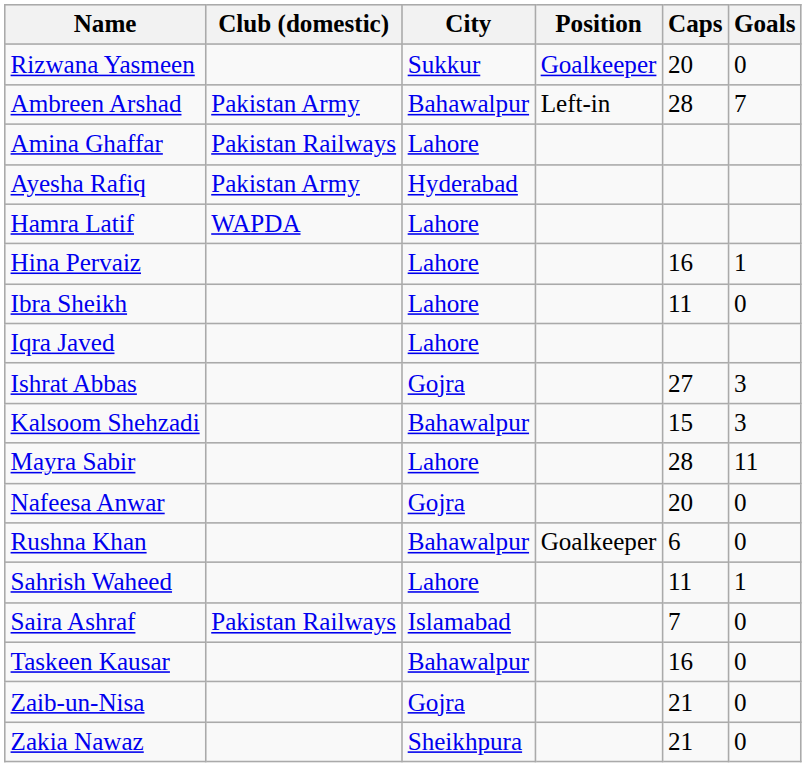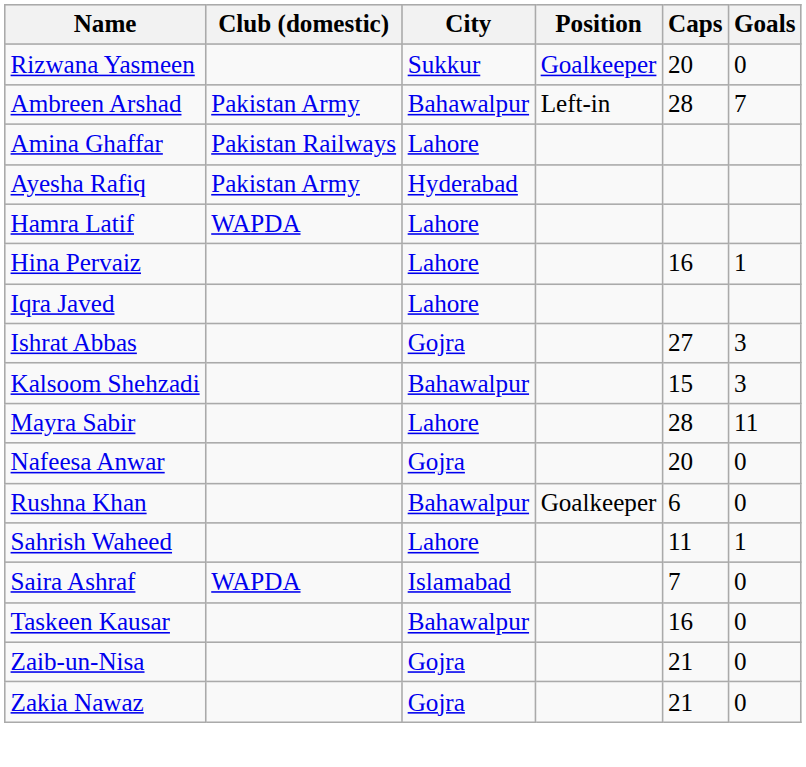 <table class="wikitable sortable">
 <tr>
 <th>Name</th>
 <th>Club (domestic)</th>
 <th>City</th>
 <th>Position</th>
 <th>Caps</th>
 <th>Goals</th>
 </tr>
 <tr>
 <td><a href='#'>Rizwana Yasmeen</a> </td>
 <td></td>
 <td><a href='#'>Sukkur</a></td>
 <td><a href='#'>Goalkeeper</a></td>
 <td>20</td>
 <td>0</td>
 </tr>
 <tr>
 <td><a href='#'>Ambreen Arshad</a> </td>
 <td><a href='#'>Pakistan Army</a></td>
 <td><a href='#'>Bahawalpur</a></td>
 <td>Left-in</td>
 <td>28</td>
 <td>7</td>
 </tr>
 <tr>
 <td><a href='#'>Amina Ghaffar</a></td>
 <td><a href='#'>Pakistan Railways</a></td>
 <td><a href='#'>Lahore</a></td>
 <td></td>
 <td></td>
 <td></td>
 </tr>
 <tr>
 <td><a href='#'>Ayesha Rafiq</a></td>
 <td><a href='#'>Pakistan Army</a></td>
 <td><a href='#'>Hyderabad</a></td>
 <td></td>
 <td></td>
 <td></td>
 </tr>
 <tr>
 <td><a href='#'>Hamra Latif</a></td>
 <td><a href='#'>WAPDA</a></td>
 <td><a href='#'>Lahore</a></td>
 <td></td>
 <td></td>
 <td></td>
 </tr>
 <tr>
 <td><a href='#'>Hina Pervaiz</a></td>
 <td></td>
 <td><a href='#'>Lahore</a></td>
 <td></td>
 <td>16</td>
 <td>1</td>
-</tr>
-<tr>
-<td><a href='#'>Ibra Sheikh</a></td>
-<td></td>
-<td><a href='#'>Lahore</a></td>
-<td></td>
-<td>11</td>
-<td>0</td>
 </tr>
 <tr>
 <td><a href='#'>Iqra Javed</a></td>
 <td></td>
 <td><a href='#'>Lahore</a></td>
 <td></td>
 <td></td>
 <td></td>
 </tr>
 <tr>
 <td><a href='#'>Ishrat Abbas</a></td>
 <td></td>
 <td><a href='#'>Gojra</a></td>
 <td></td>
 <td>27</td>
 <td>3</td>
 </tr>
 <tr>
 <td><a href='#'>Kalsoom Shehzadi</a></td>
 <td></td>
 <td><a href='#'>Bahawalpur</a></td>
 <td></td>
 <td>15</td>
 <td>3</td>
 </tr>
 <tr>
 <td><a href='#'>Mayra Sabir</a></td>
 <td></td>
 <td><a href='#'>Lahore</a></td>
 <td></td>
 <td>28</td>
 <td>11</td>
 </tr>
 <tr>
 <td><a href='#'>Nafeesa Anwar</a></td>
 <td></td>
 <td><a href='#'>Gojra</a></td>
 <td></td>
 <td>20</td>
 <td>0</td>
 </tr>
 <tr>
 <td><a href='#'>Rushna Khan</a></td>
 <td></td>
 <td><a href='#'>Bahawalpur</a></td>
 <td>Goalkeeper</td>
 <td>6</td>
 <td>0</td>
 </tr>
 <tr>
 <td><a href='#'>Sahrish Waheed</a></td>
 <td></td>
 <td><a href='#'>Lahore</a></td>
 <td></td>
 <td>11</td>
 <td>1</td>
 </tr>
 <tr>
 <td><a href='#'>Saira Ashraf</a></td>
-<td><a href='#'>Pakistan Railways</a></td>
+<td><a href='#'>WAPDA</a></td>
 <td><a href='#'>Islamabad</a></td>
 <td></td>
 <td>7</td>
 <td>0</td>
 </tr>
 <tr>
 <td><a href='#'>Taskeen Kausar</a></td>
 <td></td>
 <td><a href='#'>Bahawalpur</a></td>
 <td></td>
 <td>16</td>
 <td>0</td>
 </tr>
 <tr>
 <td><a href='#'>Zaib-un-Nisa</a></td>
 <td></td>
 <td><a href='#'>Gojra</a></td>
 <td></td>
 <td>21</td>
 <td>0</td>
 </tr>
 <tr>
 <td><a href='#'>Zakia Nawaz</a></td>
 <td></td>
-<td><a href='#'>Sheikhpura</a></td>
+<td><a href='#'>Gojra</a></td>
 <td></td>
 <td>21</td>
 <td>0</td>
 </tr>
 </table>
